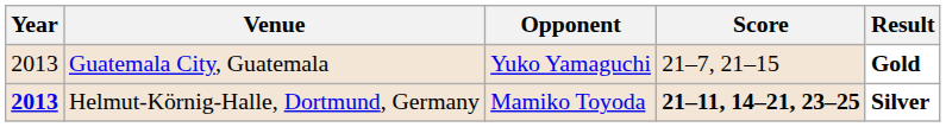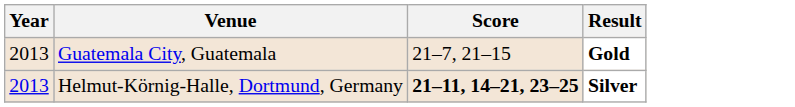 <table class="sortable wikitable" style="font-size: 90%;">
 <tr>
 <th>Year</th>
 <th>Venue</th>
-<th>Opponent</th>
 <th>Score</th>
 <th>Result</th>
 </tr>
 <tr style="background:#F3E6D7">
 <td align="center">2013</td>
 <td align="left"><a href='#'>Guatemala City</a>, Guatemala</td>
-<td align="left"> <a href='#'>Yuko Yamaguchi</a></td>
 <td align="left">21–7, 21–15</td>
 <td style="text-align:left; background:white"> <strong>Gold</strong></td>
 </tr>
 <tr style="background:#F3E6D7">
-<td align="center"><strong><a href='#'>2013</a></strong></td>
+<td align="center"><a href='#'>2013</a></td>
 <td align="left">Helmut-Körnig-Halle, <a href='#'>Dortmund</a>, Germany</td>
-<td align="left"> <a href='#'>Mamiko Toyoda</a></td>
 <td align="left"><strong>21–11, 14–21, 23–25</strong></td>
 <td style="text-align:left; background:white"> <strong>Silver</strong></td>
 </tr>
 </table>
